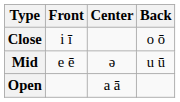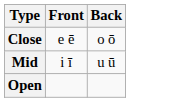 <table class="wikitable" style="text-align:center">
 <tr>
 <th>Type</th>
 <th>Front</th>
-<th>Center</th>
 <th>Back</th>
 </tr>
 <tr>
 <th>Close</th>
-<td>i ī</td>
-<td></td>
+<td>e ē</td>
 <td>o ō</td>
 </tr>
 <tr>
 <th>Mid</th>
-<td>e ē</td>
-<td>ə</td>
+<td>i ī</td>
 <td>u ū</td>
 </tr>
 <tr>
 <th>Open</th>
 <td></td>
-<td>a ā</td>
 <td></td>
 </tr>
 </table>
